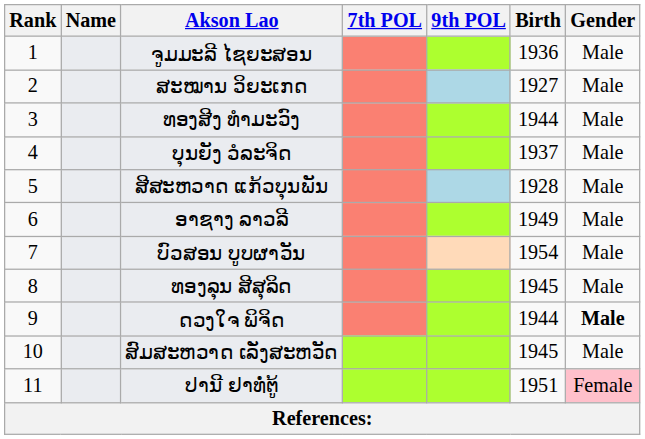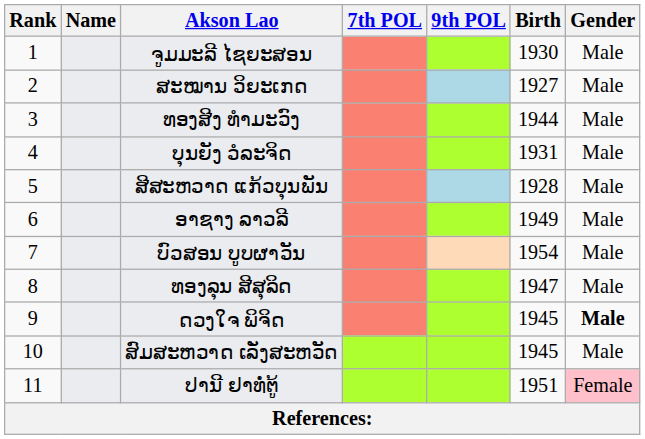 <table class="wikitable sortable" style=text-align:center>
 <tr>
 <th>Rank</th>
 <th>Name</th>
 <th class="unsortable"><a href='#'>Akson Lao</a></th>
 <th unsortable><a href='#'>7th POL</a></th>
 <th unsortable><a href='#'>9th POL</a></th>
 <th>Birth</th>
 <th>Gender</th>
 </tr>
 <tr>
 <td>1</td>
 <td bgcolor = #EAECF0></td>
 <td bgcolor = #EAECF0>ຈູມມະລີ ໄຊຍະສອນ</td>
 <td bgcolor = Salmon></td>
 <td bgcolor = GreenYellow></td>
-<td>1936</td>
+<td>1930</td>
 <td>Male</td>
 </tr>
 <tr>
 <td>2</td>
 <td bgcolor = #EAECF0></td>
 <td bgcolor = #EAECF0>ສະໝານ ວິຍະເກດ</td>
 <td bgcolor = Salmon></td>
 <td bgcolor = LightBlue></td>
 <td>1927</td>
 <td>Male</td>
 </tr>
 <tr>
 <td>3</td>
 <td bgcolor = #EAECF0></td>
 <td bgcolor = #EAECF0>ທອງສີງ ທໍາມະວົງ</td>
 <td bgcolor = Salmon></td>
 <td bgcolor = GreenYellow></td>
 <td>1944</td>
 <td>Male</td>
 </tr>
 <tr>
 <td>4</td>
 <td bgcolor = #EAECF0></td>
 <td bgcolor = #EAECF0>ບຸນຍັງ ວໍລະຈິດ</td>
 <td bgcolor = Salmon></td>
 <td bgcolor = GreenYellow></td>
-<td>1937</td>
+<td>1931</td>
 <td>Male</td>
 </tr>
 <tr>
 <td>5</td>
 <td bgcolor = #EAECF0></td>
 <td bgcolor = #EAECF0>ສີສະຫວາດ ແກ້ວບຸນພັນ</td>
 <td bgcolor = Salmon></td>
 <td bgcolor = LightBlue></td>
 <td>1928</td>
 <td>Male</td>
 </tr>
 <tr>
 <td>6</td>
 <td bgcolor = #EAECF0></td>
 <td bgcolor = #EAECF0>ອາຊາງ ລາວລີ</td>
 <td bgcolor = Salmon></td>
 <td bgcolor = GreenYellow></td>
 <td>1949</td>
 <td>Male</td>
 </tr>
 <tr>
 <td>7</td>
 <td bgcolor = #EAECF0></td>
 <td bgcolor = #EAECF0>ບົວສອນ ບູບຜາວັນ</td>
 <td bgcolor = Salmon></td>
 <td bgcolor = PeachPuff></td>
 <td>1954</td>
 <td>Male</td>
 </tr>
 <tr>
 <td>8</td>
 <td bgcolor = #EAECF0></td>
 <td bgcolor = #EAECF0>ທອງລຸນ ສີສຸລິດ</td>
 <td bgcolor = Salmon></td>
 <td bgcolor = GreenYellow></td>
-<td>1945</td>
+<td>1947</td>
 <td>Male</td>
 </tr>
 <tr>
 <td>9</td>
 <td bgcolor = #EAECF0></td>
 <td bgcolor = #EAECF0>ດວງໃຈ ພິຈິດ</td>
 <td bgcolor = Salmon></td>
 <td bgcolor = GreenYellow></td>
-<td>1944</td>
+<td>1945</td>
 <td><strong>Male</strong></td>
 </tr>
 <tr>
 <td>10</td>
 <td bgcolor = #EAECF0></td>
 <td bgcolor = #EAECF0>ສົມສະຫວາດ ເລັ່ງສະຫວັດ</td>
 <td bgcolor = GreenYellow></td>
 <td bgcolor = GreenYellow></td>
 <td>1945</td>
 <td>Male</td>
 </tr>
 <tr>
 <td>11</td>
 <td bgcolor = #EAECF0></td>
 <td bgcolor = #EAECF0>ປານີ ຢາທໍ່ຕູ້</td>
 <td bgcolor = GreenYellow></td>
 <td bgcolor = GreenYellow></td>
 <td>1951</td>
 <td bgcolor = Pink>Female</td>
 </tr>
 <tr class=sortbottom>
 <th colspan = "23" align = left><strong>References:</strong><br></th>
 </tr>
 </table>
